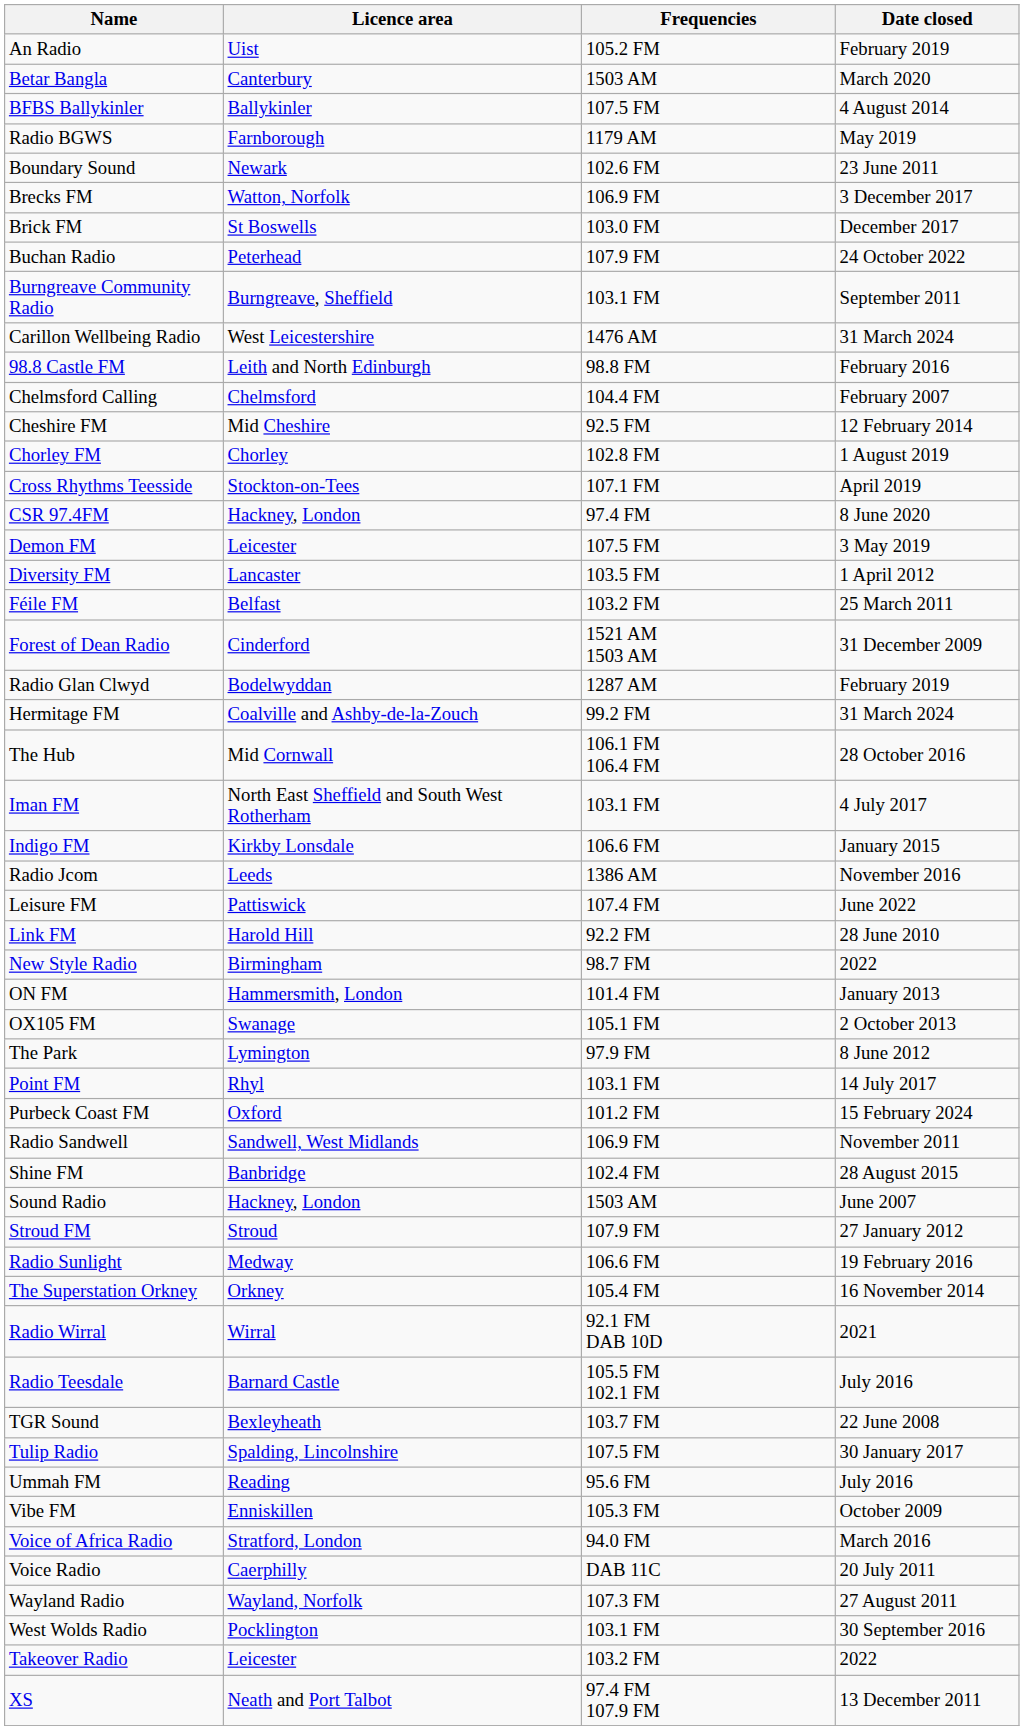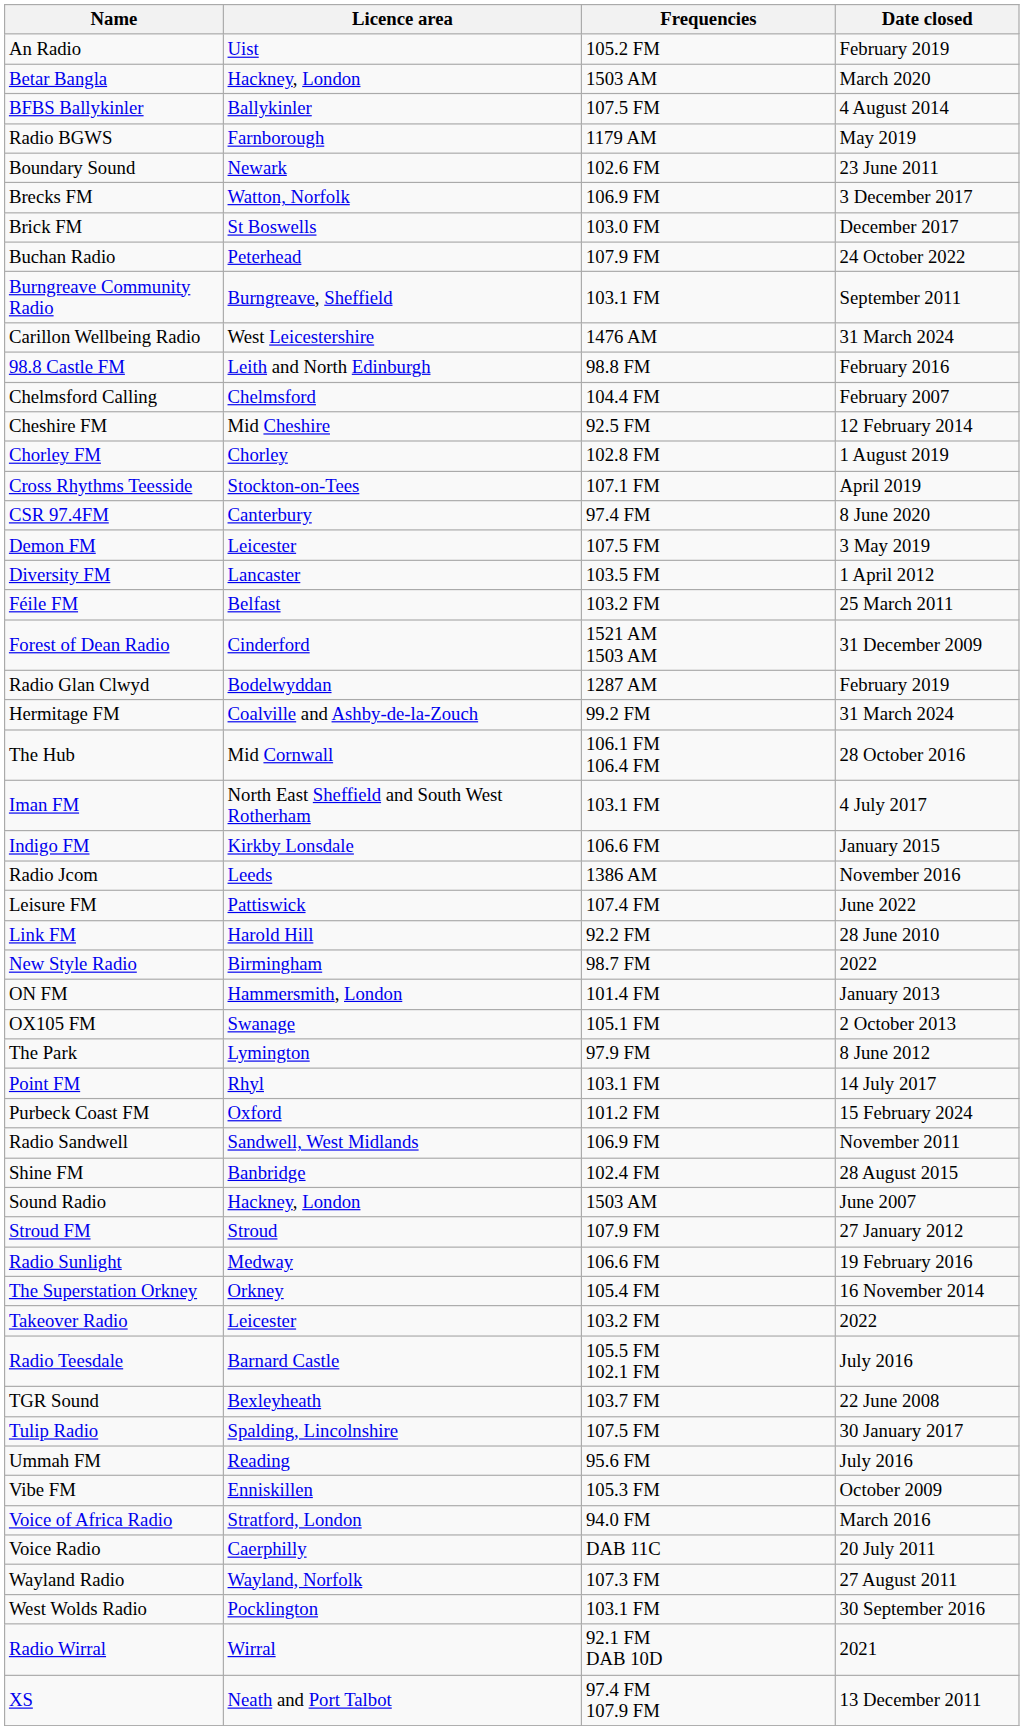 <table class="wikitable sortable">
 <tr>
 <th width=180>Name</th>
 <th width=300>Licence area</th>
 <th width=210>Frequencies</th>
 <th width=150>Date closed</th>
 </tr>
 <tr>
 <td>An Radio</td>
 <td><a href='#'>Uist</a></td>
 <td>105.2 FM</td>
 <td>February 2019</td>
 </tr>
 <tr>
 <td><a href='#'>Betar Bangla</a></td>
-<td><a href='#'>Canterbury</a></td>
+<td><a href='#'>Hackney</a>, <a href='#'>London</a></td>
 <td>1503 AM</td>
 <td>March 2020</td>
 </tr>
 <tr>
 <td><a href='#'>BFBS Ballykinler</a></td>
 <td><a href='#'>Ballykinler</a></td>
 <td>107.5 FM</td>
 <td>4 August 2014 </td>
 </tr>
 <tr>
 <td>Radio BGWS</td>
 <td><a href='#'>Farnborough</a></td>
 <td>1179 AM</td>
 <td>May 2019</td>
 </tr>
 <tr>
 <td>Boundary Sound</td>
 <td><a href='#'>Newark</a></td>
 <td>102.6 FM</td>
 <td>23 June 2011</td>
 </tr>
 <tr>
 <td>Brecks FM</td>
 <td><a href='#'>Watton, Norfolk</a></td>
 <td>106.9 FM</td>
 <td>3 December 2017</td>
 </tr>
 <tr>
 <td>Brick FM</td>
 <td><a href='#'>St Boswells</a></td>
 <td>103.0 FM</td>
 <td>December 2017</td>
 </tr>
 <tr>
 <td>Buchan Radio</td>
 <td><a href='#'>Peterhead</a></td>
 <td>107.9 FM</td>
 <td>24 October 2022</td>
 </tr>
 <tr>
 <td><a href='#'>Burngreave Community Radio</a></td>
 <td><a href='#'>Burngreave</a>, <a href='#'>Sheffield</a></td>
 <td>103.1 FM</td>
 <td>September 2011</td>
 </tr>
 <tr>
 <td>Carillon Wellbeing Radio</td>
 <td>West <a href='#'>Leicestershire</a></td>
 <td>1476 AM</td>
 <td>31 March 2024</td>
 </tr>
 <tr>
 <td><a href='#'>98.8 Castle FM</a></td>
 <td><a href='#'>Leith</a> and North <a href='#'>Edinburgh</a></td>
 <td>98.8 FM</td>
 <td>February 2016</td>
 </tr>
 <tr>
 <td>Chelmsford Calling</td>
 <td><a href='#'>Chelmsford</a></td>
 <td>104.4 FM</td>
 <td>February 2007</td>
 </tr>
 <tr>
 <td>Cheshire FM</td>
 <td>Mid <a href='#'>Cheshire</a></td>
 <td>92.5 FM</td>
 <td>12 February 2014</td>
 </tr>
 <tr>
 <td><a href='#'>Chorley FM</a></td>
 <td><a href='#'>Chorley</a></td>
 <td>102.8 FM</td>
 <td>1 August 2019</td>
 </tr>
 <tr>
 <td><a href='#'>Cross Rhythms Teesside</a></td>
 <td><a href='#'>Stockton-on-Tees</a></td>
 <td>107.1 FM</td>
 <td>April 2019</td>
 </tr>
 <tr>
 <td><a href='#'>CSR 97.4FM</a></td>
-<td><a href='#'>Hackney</a>, <a href='#'>London</a></td>
+<td><a href='#'>Canterbury</a></td>
 <td>97.4 FM</td>
 <td>8 June 2020</td>
 </tr>
 <tr>
 <td><a href='#'>Demon FM</a></td>
 <td><a href='#'>Leicester</a></td>
 <td>107.5 FM</td>
 <td>3 May 2019</td>
 </tr>
 <tr>
 <td><a href='#'>Diversity FM</a></td>
 <td><a href='#'>Lancaster</a></td>
 <td>103.5 FM</td>
 <td>1 April 2012</td>
 </tr>
 <tr>
 <td><a href='#'>Féile FM</a></td>
 <td><a href='#'>Belfast</a></td>
 <td>103.2 FM</td>
 <td>25 March 2011</td>
 </tr>
 <tr>
 <td><a href='#'>Forest of Dean Radio</a></td>
 <td><a href='#'>Cinderford</a></td>
 <td>1521 AM<br>1503 AM </td>
 <td>31 December 2009</td>
 </tr>
 <tr>
 <td>Radio Glan Clwyd</td>
 <td><a href='#'>Bodelwyddan</a></td>
 <td>1287 AM</td>
 <td>February 2019</td>
 </tr>
 <tr>
 <td>Hermitage FM</td>
 <td><a href='#'>Coalville</a> and <a href='#'>Ashby-de-la-Zouch</a></td>
 <td>99.2 FM</td>
 <td>31 March 2024</td>
 </tr>
 <tr>
 <td>The Hub</td>
 <td>Mid <a href='#'>Cornwall</a></td>
 <td>106.1 FM <br>106.4 FM </td>
 <td>28 October 2016</td>
 </tr>
 <tr>
 <td><a href='#'>Iman FM</a></td>
 <td>North East <a href='#'>Sheffield</a> and South West <a href='#'>Rotherham</a></td>
 <td>103.1 FM</td>
 <td>4 July 2017</td>
 </tr>
 <tr>
 <td><a href='#'>Indigo FM</a></td>
 <td><a href='#'>Kirkby Lonsdale</a></td>
 <td>106.6 FM</td>
 <td>January 2015</td>
 </tr>
 <tr>
 <td>Radio Jcom</td>
 <td><a href='#'>Leeds</a></td>
 <td>1386 AM</td>
 <td>November 2016</td>
 </tr>
 <tr>
 <td>Leisure FM</td>
 <td><a href='#'>Pattiswick</a></td>
 <td>107.4 FM</td>
 <td>June 2022</td>
 </tr>
 <tr>
 <td><a href='#'>Link FM</a></td>
 <td><a href='#'>Harold Hill</a></td>
 <td>92.2 FM</td>
 <td>28 June 2010</td>
 </tr>
 <tr>
 <td><a href='#'>New Style Radio</a></td>
 <td><a href='#'>Birmingham</a></td>
 <td>98.7 FM</td>
 <td>2022</td>
 </tr>
 <tr>
 <td>ON FM</td>
 <td><a href='#'>Hammersmith</a>, <a href='#'>London</a></td>
 <td>101.4 FM</td>
 <td>January 2013</td>
 </tr>
 <tr>
 <td>OX105 FM</td>
 <td><a href='#'>Swanage</a></td>
 <td>105.1 FM</td>
 <td>2 October 2013</td>
 </tr>
 <tr>
 <td>The Park</td>
 <td><a href='#'>Lymington</a></td>
 <td>97.9 FM</td>
 <td>8 June 2012</td>
 </tr>
 <tr>
 <td><a href='#'>Point FM</a></td>
 <td><a href='#'>Rhyl</a></td>
 <td>103.1 FM</td>
 <td>14 July 2017</td>
 </tr>
 <tr>
 <td>Purbeck Coast FM</td>
 <td><a href='#'>Oxford</a></td>
 <td>101.2 FM</td>
 <td>15 February 2024</td>
 </tr>
 <tr>
 <td>Radio Sandwell</td>
 <td><a href='#'>Sandwell, West Midlands</a></td>
 <td>106.9 FM</td>
 <td>November 2011</td>
 </tr>
 <tr>
 <td>Shine FM</td>
 <td><a href='#'>Banbridge</a></td>
 <td>102.4 FM</td>
 <td>28 August 2015</td>
 </tr>
 <tr>
 <td>Sound Radio</td>
 <td><a href='#'>Hackney</a>, <a href='#'>London</a></td>
 <td>1503 AM</td>
 <td>June 2007</td>
 </tr>
 <tr>
 <td><a href='#'>Stroud FM</a></td>
 <td><a href='#'>Stroud</a></td>
 <td>107.9 FM</td>
 <td>27 January 2012</td>
 </tr>
 <tr>
 <td><a href='#'>Radio Sunlight</a></td>
 <td><a href='#'>Medway</a></td>
 <td>106.6 FM</td>
 <td>19 February 2016</td>
 </tr>
 <tr>
 <td><a href='#'>The Superstation Orkney</a></td>
 <td><a href='#'>Orkney</a></td>
 <td>105.4 FM</td>
 <td>16 November 2014</td>
 </tr>
 <tr>
-<td><a href='#'>Radio Wirral</a></td>
-<td><a href='#'>Wirral</a></td>
-<td>92.1 FM<br>DAB 10D</td>
-<td>2021</td>
+<td><a href='#'>Takeover Radio</a></td>
+<td><a href='#'>Leicester</a></td>
+<td>103.2 FM</td>
+<td>2022</td>
 </tr>
 <tr>
 <td><a href='#'>Radio Teesdale</a></td>
 <td><a href='#'>Barnard Castle</a></td>
 <td>105.5 FM<br>102.1 FM </td>
 <td>July 2016</td>
 </tr>
 <tr>
 <td>TGR Sound</td>
 <td><a href='#'>Bexleyheath</a></td>
 <td>103.7 FM</td>
 <td>22 June 2008</td>
 </tr>
 <tr>
 <td><a href='#'>Tulip Radio</a></td>
 <td><a href='#'>Spalding, Lincolnshire</a></td>
 <td>107.5 FM</td>
 <td>30 January 2017</td>
 </tr>
 <tr>
 <td>Ummah FM</td>
 <td><a href='#'>Reading</a></td>
 <td>95.6 FM</td>
 <td>July 2016</td>
 </tr>
 <tr>
 <td>Vibe FM</td>
 <td><a href='#'>Enniskillen</a></td>
 <td>105.3 FM</td>
 <td>October 2009</td>
 </tr>
 <tr>
 <td><a href='#'>Voice of Africa Radio</a></td>
 <td><a href='#'>Stratford, London</a></td>
 <td>94.0 FM</td>
 <td>March 2016</td>
 </tr>
 <tr>
 <td>Voice Radio</td>
 <td><a href='#'>Caerphilly</a></td>
 <td>DAB 11C </td>
 <td>20 July 2011</td>
 </tr>
 <tr>
 <td>Wayland Radio</td>
 <td><a href='#'>Wayland, Norfolk</a></td>
 <td>107.3 FM</td>
 <td>27 August 2011</td>
 </tr>
 <tr>
 <td>West Wolds Radio</td>
 <td><a href='#'>Pocklington</a></td>
 <td>103.1 FM</td>
 <td>30 September 2016</td>
 </tr>
 <tr>
-<td><a href='#'>Takeover Radio</a></td>
-<td><a href='#'>Leicester</a></td>
-<td>103.2 FM</td>
-<td>2022</td>
+<td><a href='#'>Radio Wirral</a></td>
+<td><a href='#'>Wirral</a></td>
+<td>92.1 FM<br>DAB 10D</td>
+<td>2021</td>
 </tr>
 <tr>
 <td><a href='#'>XS</a></td>
 <td><a href='#'>Neath</a> and <a href='#'>Port Talbot</a></td>
 <td>97.4 FM <br>107.9 FM </td>
 <td>13 December 2011</td>
 </tr>
 </table>
